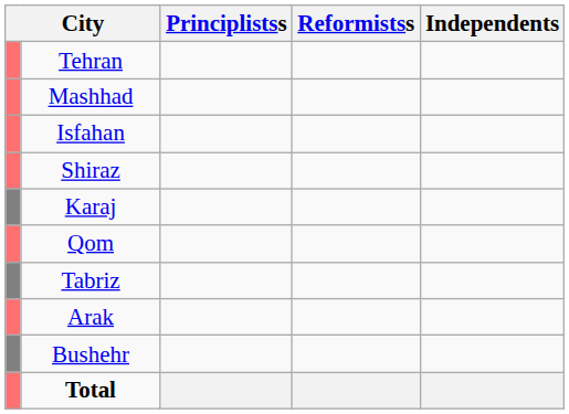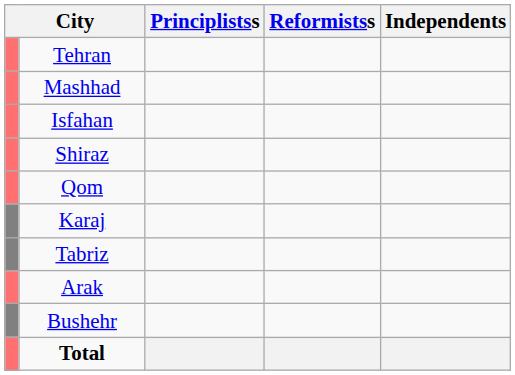 <table class="wikitable" style="text-align:center;">
 <tr>
 <th colspan="2" style="width: 100px;">City</th>
 <th><a href='#'>Principlists</a>s</th>
 <th><a href='#'>Reformists</a>s</th>
 <th>Independents</th>
 </tr>
 <tr>
 <td style="background:#ff7070;"></td>
 <td><a href='#'>Tehran</a></td>
 <td></td>
 <td></td>
 <td></td>
 </tr>
 <tr>
 <td style="background:#ff7070;"></td>
 <td><a href='#'>Mashhad</a></td>
 <td></td>
 <td></td>
 <td></td>
 </tr>
 <tr>
 <td style="background:#ff7070;"></td>
 <td><a href='#'>Isfahan</a></td>
 <td></td>
 <td></td>
 <td></td>
 </tr>
 <tr>
 <td style="background:#ff7070;"></td>
 <td><a href='#'>Shiraz</a></td>
 <td></td>
 <td></td>
 <td></td>
 </tr>
 <tr>
-<td style="background:gray;"></td>
-<td><a href='#'>Karaj</a></td>
+<td style="background:#ff7070;"></td>
+<td><a href='#'>Qom</a></td>
 <td></td>
 <td></td>
 <td></td>
 </tr>
 <tr>
-<td style="background:#ff7070;"></td>
-<td><a href='#'>Qom</a></td>
+<td style="background:gray;"></td>
+<td><a href='#'>Karaj</a></td>
 <td></td>
 <td></td>
 <td></td>
 </tr>
 <tr>
 <td style="background:gray;"></td>
 <td><a href='#'>Tabriz</a></td>
 <td></td>
 <td></td>
 <td></td>
 </tr>
 <tr>
 <td style="background:#ff7070;"></td>
 <td><a href='#'>Arak</a></td>
 <td></td>
 <td></td>
 <td></td>
 </tr>
 <tr>
 <td style="background:gray;"></td>
 <td><a href='#'>Bushehr</a></td>
 <td></td>
 <td></td>
 <td></td>
 </tr>
 <tr>
 <td style="background:#ff7070;"></td>
 <td><strong>Total</strong></td>
 <th></th>
 <th></th>
 <th></th>
 </tr>
 </table>
